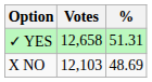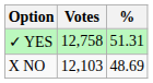 <table class="wikitable">
 <tr>
 <th>Option</th>
 <th>Votes</th>
 <th>%</th>
 </tr>
 <tr>
 <td style=background:#bbf8be>✓ YES</td>
-<td style=background:#bbf8be>12,658</td>
+<td style=background:#bbf8be>12,758</td>
 <td style=background:#bbf8be>51.31</td>
 </tr>
 <tr>
 <td>X NO</td>
 <td>12,103</td>
 <td>48.69</td>
 </tr>
 </table>
